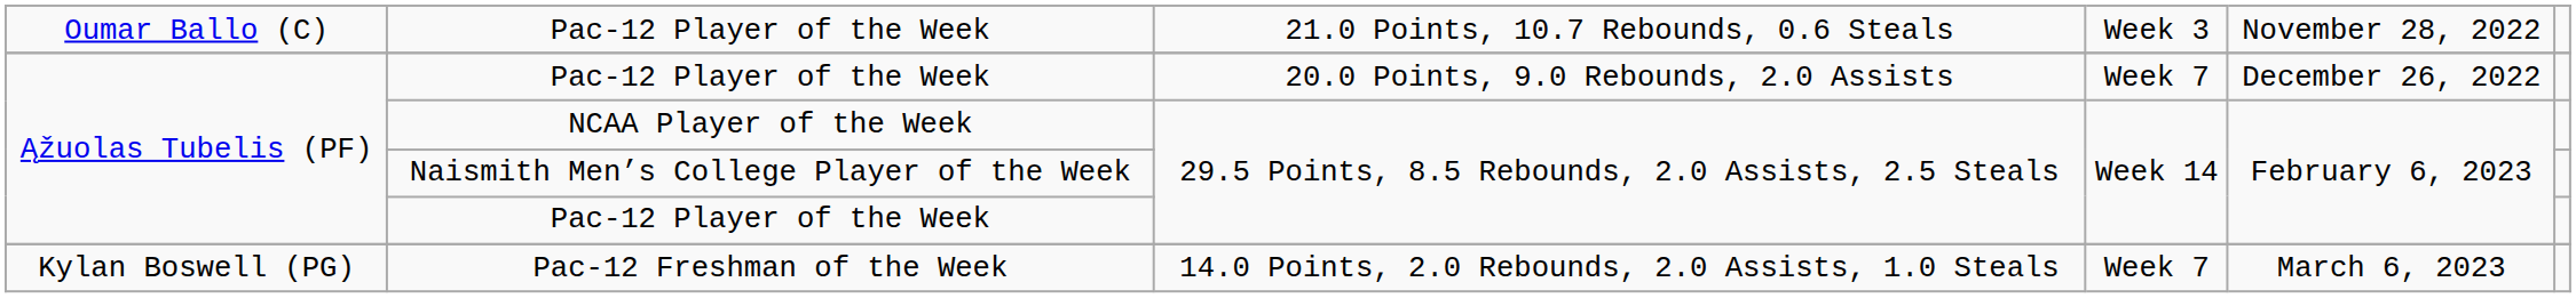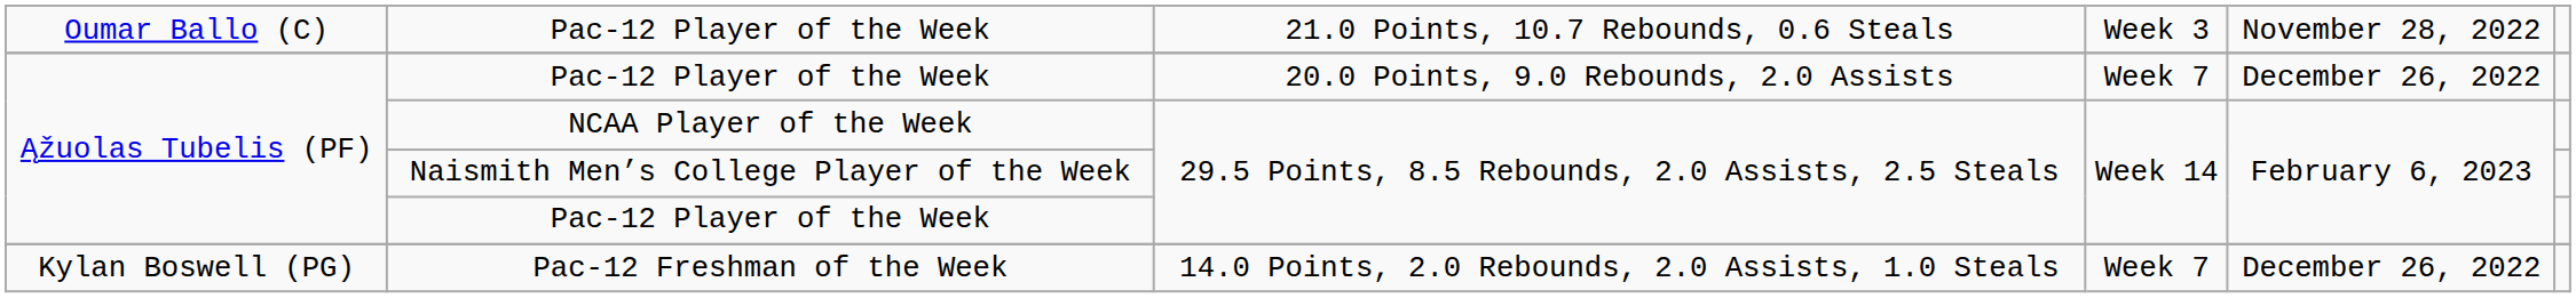 <table class="wikitable" style="width: 90%;text-align: center;">
 <tr align="center">
 <td rowspan="1"><a href='#'>Oumar Ballo</a> (C)</td>
 <td>Pac-12 Player of the Week</td>
 <td>21.0 Points, 10.7 Rebounds, 0.6 Steals</td>
 <td>Week 3</td>
 <td>November 28, 2022</td>
 <td></td>
 </tr>
 <tr>
 </tr>
 <tr align="center">
 <td rowspan="4"><a href='#'>Ąžuolas Tubelis</a> (PF)</td>
 <td>Pac-12 Player of the Week</td>
 <td>20.0 Points, 9.0 Rebounds, 2.0 Assists</td>
 <td>Week 7</td>
 <td>December 26, 2022</td>
 <td></td>
 </tr>
 <tr align="center">
 <td>NCAA Player of the Week</td>
 <td rowspan="3">29.5 Points, 8.5 Rebounds, 2.0 Assists, 2.5 Steals</td>
 <td rowspan="3">Week 14</td>
 <td rowspan="3">February 6, 2023</td>
 <td></td>
 </tr>
 <tr align="center">
 <td>Naismith Men’s College Player of the Week</td>
 <td></td>
 </tr>
 <tr align="center">
 <td>Pac-12 Player of the Week</td>
 <td></td>
 </tr>
 <tr>
 </tr>
 <tr align="center">
 <td>Kylan Boswell (PG)</td>
 <td>Pac-12 Freshman of the Week</td>
 <td>14.0 Points, 2.0 Rebounds, 2.0 Assists, 1.0 Steals</td>
 <td>Week 7</td>
-<td>March 6, 2023</td>
+<td>December 26, 2022</td>
 <td></td>
 </tr>
 </table>
